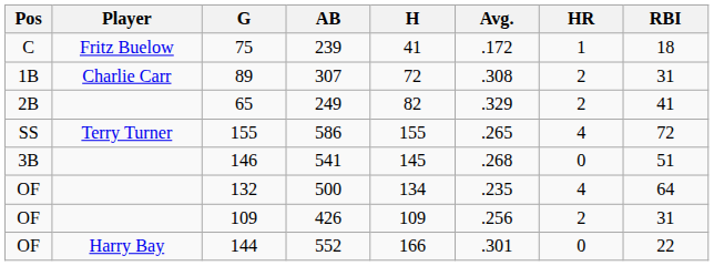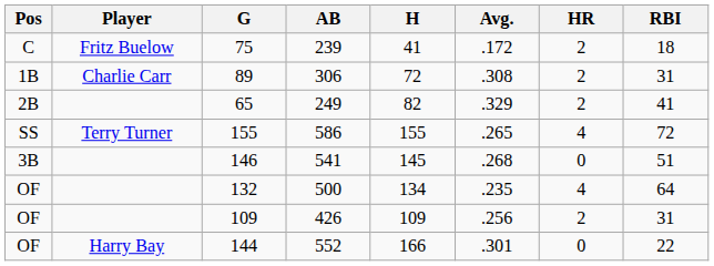 <table class="wikitable sortable">
 <tr>
 <th bgcolor="#DDDDFF" width="5%">Pos</th>
 <th bgcolor="#DDDDFF" width="16%">Player</th>
 <th bgcolor="#DDDDFF" width="9%">G</th>
 <th bgcolor="#DDDDFF" width="9%">AB</th>
 <th bgcolor="#DDDDFF" width="9%">H</th>
 <th bgcolor="#DDDDFF" width="9%">Avg.</th>
 <th bgcolor="#DDDDFF" width="9%">HR</th>
 <th bgcolor="#DDDDFF" width="9%">RBI</th>
 </tr>
 <tr align="center">
 <td>C</td>
 <td><a href='#'>Fritz Buelow</a></td>
 <td>75</td>
 <td>239</td>
 <td>41</td>
 <td>.172</td>
-<td>1</td>
+<td>2</td>
 <td>18</td>
 </tr>
 <tr align=center>
 <td>1B</td>
 <td><a href='#'>Charlie Carr</a></td>
 <td>89</td>
-<td>307</td>
+<td>306</td>
 <td>72</td>
 <td>.308</td>
 <td>2</td>
 <td>31</td>
 </tr>
 <tr align=center>
 <td>2B</td>
 <td></td>
 <td>65</td>
 <td>249</td>
 <td>82</td>
 <td>.329</td>
 <td>2</td>
 <td>41</td>
 </tr>
 <tr align="center">
 <td>SS</td>
 <td><a href='#'>Terry Turner</a></td>
 <td>155</td>
 <td>586</td>
 <td>155</td>
 <td>.265</td>
 <td>4</td>
 <td>72</td>
 </tr>
 <tr align=center>
 <td>3B</td>
 <td></td>
 <td>146</td>
 <td>541</td>
 <td>145</td>
 <td>.268</td>
 <td>0</td>
 <td>51</td>
 </tr>
 <tr align="center">
 <td>OF</td>
 <td></td>
 <td>132</td>
 <td>500</td>
 <td>134</td>
 <td>.235</td>
 <td>4</td>
 <td>64</td>
 </tr>
 <tr align="center">
 <td>OF</td>
 <td></td>
 <td>109</td>
 <td>426</td>
 <td>109</td>
 <td>.256</td>
 <td>2</td>
 <td>31</td>
 </tr>
 <tr align="center">
 <td>OF</td>
 <td><a href='#'>Harry Bay</a></td>
 <td>144</td>
 <td>552</td>
 <td>166</td>
 <td>.301</td>
 <td>0</td>
 <td>22</td>
 </tr>
 </table>
